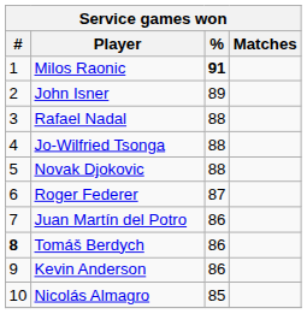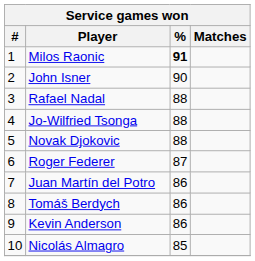 <table class="wikitable sortable" style=font-size:90%>
 <tr>
 <th colspan=4>Service games won</th>
 </tr>
 <tr>
 <th>#</th>
 <th width=150>Player</th>
 <th>%</th>
 <th>Matches</th>
 </tr>
 <tr bgcolor=>
 <td>1</td>
 <td> <a href='#'>Milos Raonic</a></td>
 <td><strong>91</strong></td>
 <td></td>
 </tr>
 <tr>
 <td>2</td>
 <td> <a href='#'>John Isner</a></td>
-<td>89</td>
+<td>90</td>
 <td></td>
 </tr>
 <tr bgcolor=>
 <td>3</td>
 <td> <a href='#'>Rafael Nadal</a></td>
 <td>88</td>
 <td></td>
 </tr>
 <tr>
 <td>4</td>
 <td> <a href='#'>Jo-Wilfried Tsonga</a></td>
 <td>88</td>
 <td></td>
 </tr>
 <tr bgcolor=>
 <td>5</td>
 <td> <a href='#'>Novak Djokovic</a></td>
 <td>88</td>
 <td></td>
 </tr>
 <tr>
 <td>6</td>
 <td> <a href='#'>Roger Federer</a></td>
 <td>87</td>
 <td></td>
 </tr>
 <tr bgcolor=>
 <td>7</td>
 <td> <a href='#'>Juan Martín del Potro</a></td>
 <td>86</td>
 <td></td>
 </tr>
 <tr>
-<td><strong>8</strong></td>
+<td>8</td>
 <td> <a href='#'>Tomáš Berdych</a></td>
 <td>86</td>
 <td></td>
 </tr>
 <tr bgcolor=>
 <td>9</td>
 <td> <a href='#'>Kevin Anderson</a></td>
 <td>86</td>
 <td></td>
 </tr>
 <tr>
 <td>10</td>
 <td> <a href='#'>Nicolás Almagro</a></td>
 <td>85</td>
 <td></td>
 </tr>
 <tr>
 </tr>
 </table>
